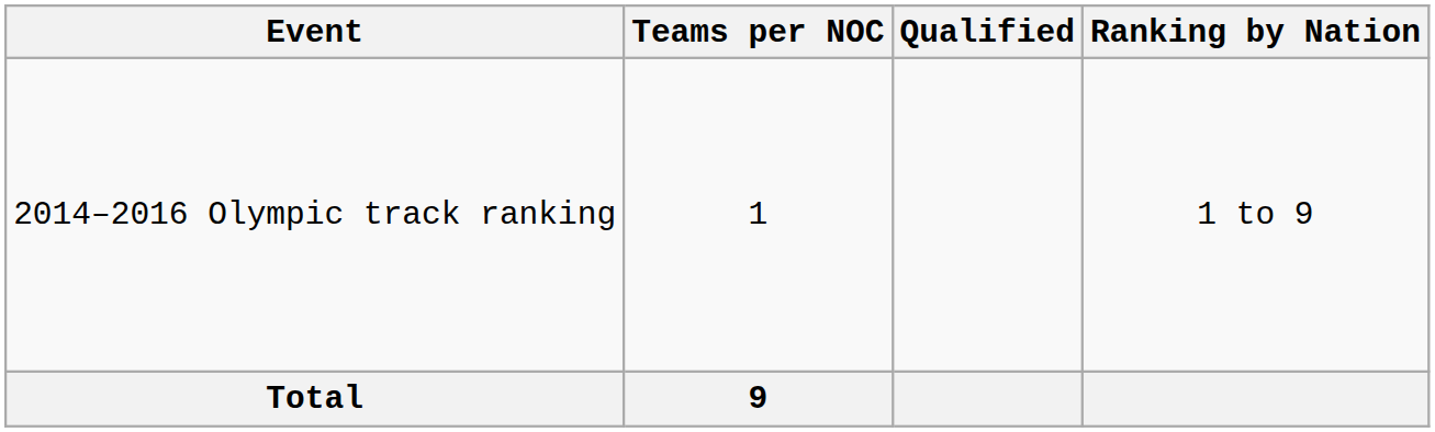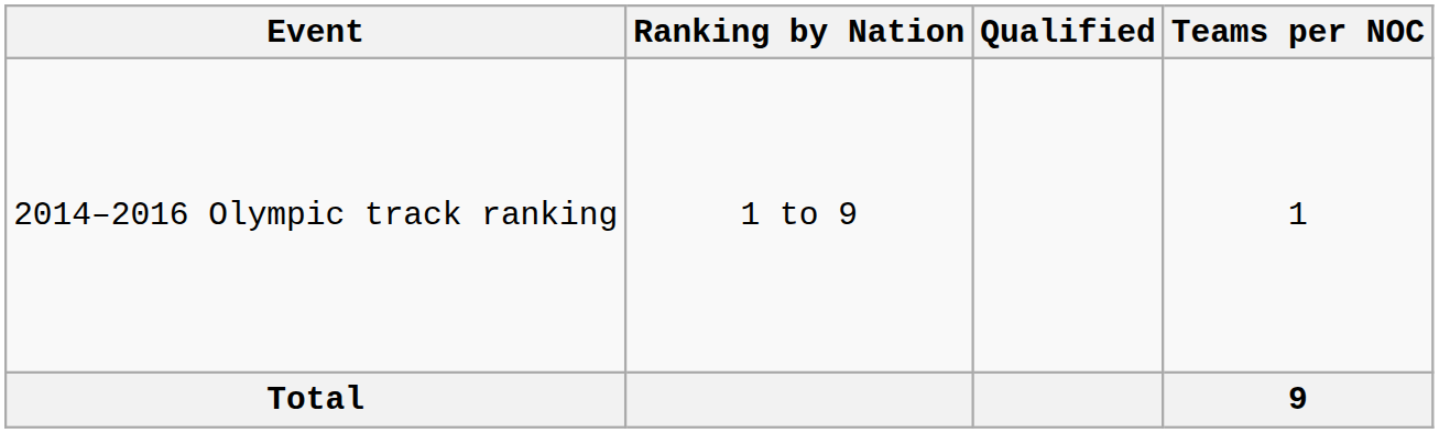 <table class="wikitable">
 <tr>
 <th>Event</th>
+<th>Ranking by Nation</th>
+<th>Qualified</th>
 <th>Teams per NOC</th>
-<th>Qualified</th>
-<th>Ranking by Nation</th>
 </tr>
 <tr>
 <td>2014–2016 Olympic track ranking</td>
+<td style="text-align:center;">1 to 9</td>
+<td><br><br><br><br><br><br><br><br></td>
 <td align=center>1</td>
-<td><br><br><br><br><br><br><br><br></td>
-<td style="text-align:center;">1 to 9</td>
 </tr>
 <tr>
 <th>Total</th>
-<th>9</th>
 <th></th>
 <th></th>
+<th>9</th>
 </tr>
 </table>
